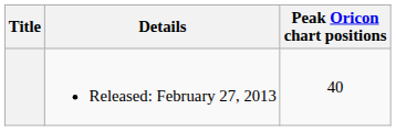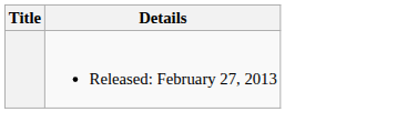 <table class="wikitable plainrowheaders" border="1">
 <tr>
 <th scope="col">Title</th>
 <th scope="col">Details</th>
-<th colspan="1">Peak <a href='#'>Oricon</a><br> chart positions</th>
 </tr>
 <tr>
 <th scope="row"></th>
 <td><br><ul><li>Released: February 27, 2013</li></ul></td>
-<td align="center">40</td>
 </tr>
 </table>
